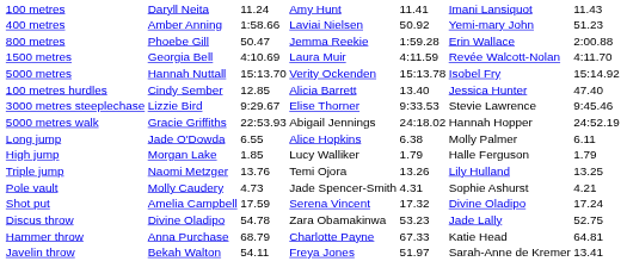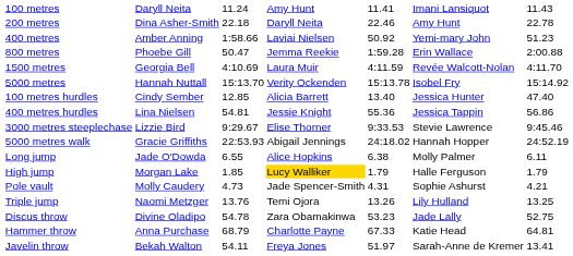 <table>
 <tr>
 <td><a href='#'>100 metres</a></td>
 <td><a href='#'>Daryll Neita</a></td>
 <td>11.24</td>
 <td><a href='#'>Amy Hunt</a></td>
 <td>11.41</td>
 <td><a href='#'>Imani Lansiquot</a></td>
 <td>11.43</td>
+</tr>
+<tr>
+<td><a href='#'>200 metres</a></td>
+<td><a href='#'>Dina Asher-Smith</a></td>
+<td>22.18 </td>
+<td><a href='#'>Daryll Neita</a></td>
+<td>22.46</td>
+<td><a href='#'>Amy Hunt</a></td>
+<td>22.78</td>
 </tr>
 <tr>
 <td><a href='#'>400 metres</a></td>
 <td><a href='#'>Amber Anning</a></td>
 <td>1:58.66</td>
 <td><a href='#'>Laviai Nielsen</a></td>
 <td>50.92</td>
 <td><a href='#'>Yemi-mary John</a></td>
 <td>51.23</td>
 </tr>
 <tr>
 <td><a href='#'>800 metres</a></td>
 <td><a href='#'>Phoebe Gill</a></td>
 <td>50.47 </td>
 <td><a href='#'>Jemma Reekie</a></td>
 <td>1:59.28</td>
 <td><a href='#'>Erin Wallace</a></td>
 <td>2:00.88</td>
 </tr>
 <tr>
 <td><a href='#'>1500 metres</a></td>
 <td><a href='#'>Georgia Bell</a></td>
 <td>4:10.69</td>
 <td><a href='#'>Laura Muir</a></td>
 <td>4:11.59</td>
 <td><a href='#'>Revée Walcott-Nolan</a></td>
 <td>4:11.70</td>
 </tr>
 <tr>
 <td><a href='#'>5000 metres</a></td>
 <td><a href='#'>Hannah Nuttall</a></td>
 <td>15:13.70</td>
 <td><a href='#'>Verity Ockenden</a></td>
 <td>15:13.78</td>
 <td><a href='#'>Isobel Fry</a></td>
 <td>15:14.92</td>
 </tr>
 <tr>
 <td><a href='#'>100 metres hurdles</a></td>
 <td><a href='#'>Cindy Sember</a></td>
 <td>12.85</td>
 <td><a href='#'>Alicia Barrett</a></td>
 <td>13.40</td>
 <td><a href='#'>Jessica Hunter</a></td>
 <td>47.40</td>
 </tr>
 <tr>
+<td><a href='#'>400 metres hurdles</a></td>
+<td><a href='#'>Lina Nielsen</a></td>
+<td>54.81</td>
+<td><a href='#'>Jessie Knight</a></td>
+<td>55.36</td>
+<td><a href='#'>Jessica Tappin</a></td>
+<td>56.86</td>
+</tr>
+<tr>
 <td><a href='#'>3000 metres steeplechase</a></td>
 <td><a href='#'>Lizzie Bird</a></td>
 <td>9:29.67 </td>
 <td><a href='#'>Elise Thorner</a></td>
 <td>9:33.53</td>
 <td>Stevie Lawrence</td>
 <td>9:45.46</td>
 </tr>
 <tr>
 <td><a href='#'>5000 metres walk</a></td>
 <td><a href='#'>Gracie Griffiths</a></td>
 <td>22:53.93</td>
 <td>Abigail Jennings</td>
 <td>24:18.02</td>
 <td>Hannah Hopper</td>
 <td>24:52.19</td>
 </tr>
 <tr>
 <td><a href='#'>Long jump</a></td>
 <td><a href='#'>Jade O'Dowda</a></td>
 <td>6.55</td>
 <td><a href='#'>Alice Hopkins</a></td>
 <td>6.38</td>
 <td>Molly Palmer</td>
 <td>6.11</td>
 </tr>
 <tr>
 <td><a href='#'>High jump</a></td>
 <td><a href='#'>Morgan Lake</a></td>
 <td>1.85</td>
-<td>Lucy Walliker</td>
+<td style="background: gold;">Lucy Walliker</td>
 <td>1.79</td>
 <td>Halle Ferguson</td>
 <td>1.79</td>
-</tr>
-<tr>
-<td><a href='#'>Triple jump</a></td>
-<td><a href='#'>Naomi Metzger</a></td>
-<td>13.76</td>
-<td>Temi Ojora</td>
-<td>13.26</td>
-<td><a href='#'>Lily Hulland</a></td>
-<td>13.25</td>
 </tr>
 <tr>
 <td><a href='#'>Pole vault</a></td>
 <td><a href='#'>Molly Caudery</a></td>
 <td>4.73</td>
 <td>Jade Spencer-Smith</td>
 <td>4.31</td>
 <td>Sophie Ashurst</td>
 <td>4.21</td>
 </tr>
 <tr>
-<td><a href='#'>Shot put</a></td>
-<td><a href='#'>Amelia Campbell</a></td>
-<td>17.59</td>
-<td><a href='#'>Serena Vincent</a></td>
-<td>17.32</td>
-<td><a href='#'>Divine Oladipo</a></td>
-<td>17.24</td>
+<td><a href='#'>Triple jump</a></td>
+<td><a href='#'>Naomi Metzger</a></td>
+<td>13.76</td>
+<td>Temi Ojora</td>
+<td>13.26</td>
+<td><a href='#'>Lily Hulland</a></td>
+<td>13.25</td>
 </tr>
 <tr>
 <td><a href='#'>Discus throw</a></td>
 <td><a href='#'>Divine Oladipo</a></td>
 <td>54.78</td>
 <td>Zara Obamakinwa</td>
 <td>53.23</td>
 <td><a href='#'>Jade Lally</a></td>
 <td>52.75</td>
 </tr>
 <tr>
 <td><a href='#'>Hammer throw</a></td>
 <td><a href='#'>Anna Purchase</a></td>
 <td>68.79</td>
 <td><a href='#'>Charlotte Payne</a></td>
 <td>67.33</td>
 <td>Katie Head</td>
 <td>64.81</td>
 </tr>
 <tr>
 <td><a href='#'>Javelin throw</a></td>
 <td><a href='#'>Bekah Walton</a></td>
 <td>54.11</td>
 <td><a href='#'>Freya Jones</a></td>
 <td>51.97</td>
 <td>Sarah-Anne de Kremer</td>
 <td>13.41</td>
 </tr>
 <tr>
 </tr>
 </table>
